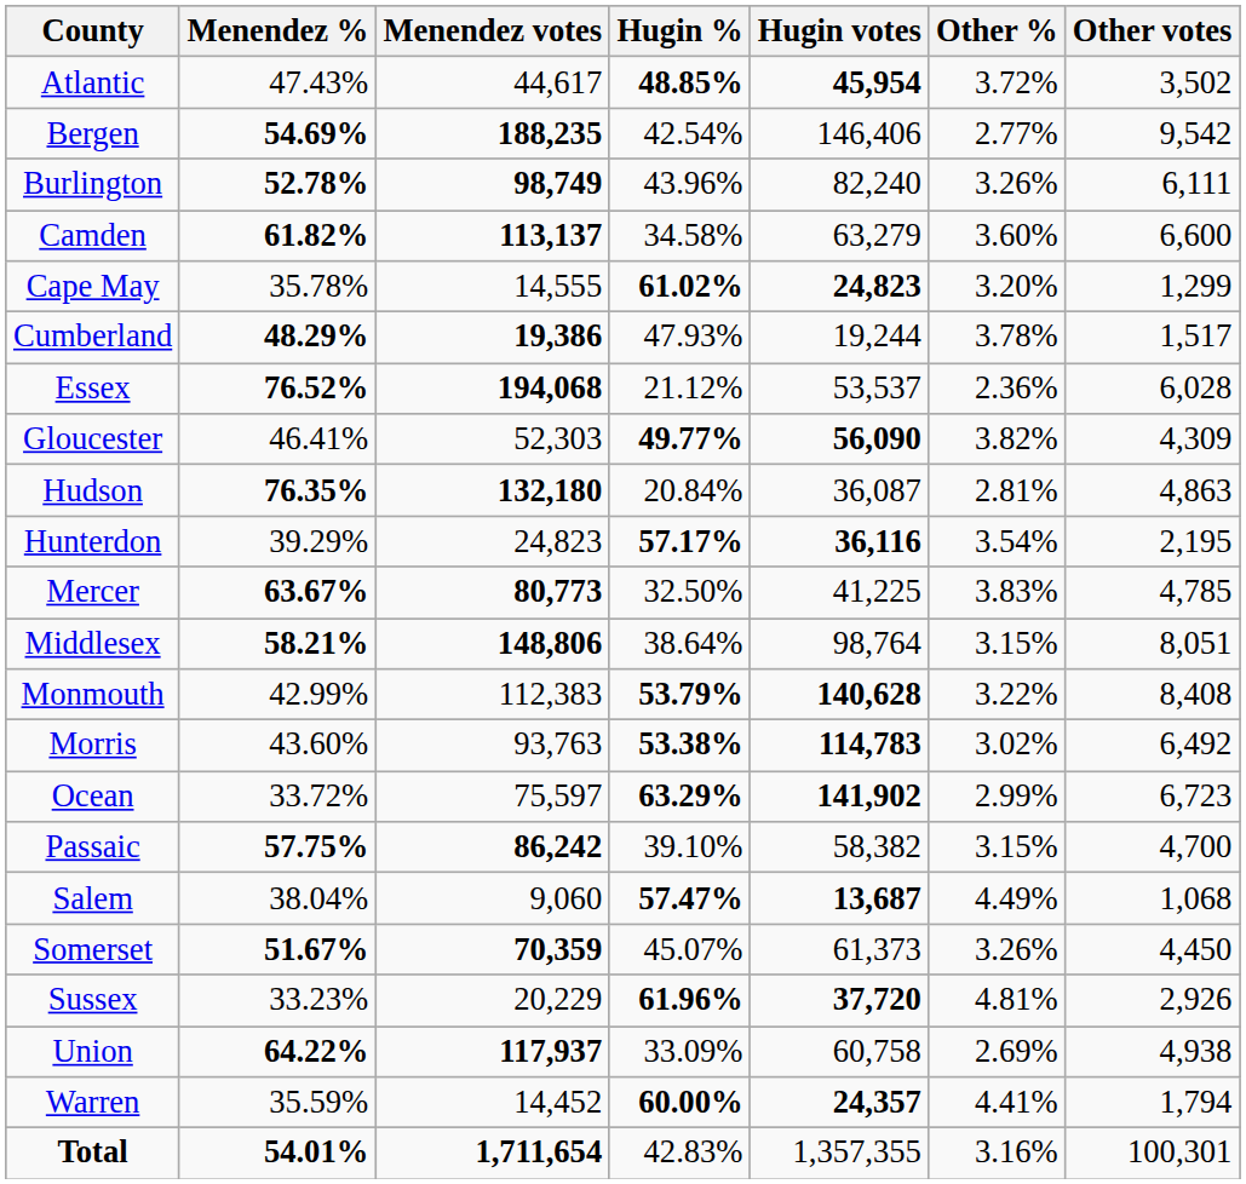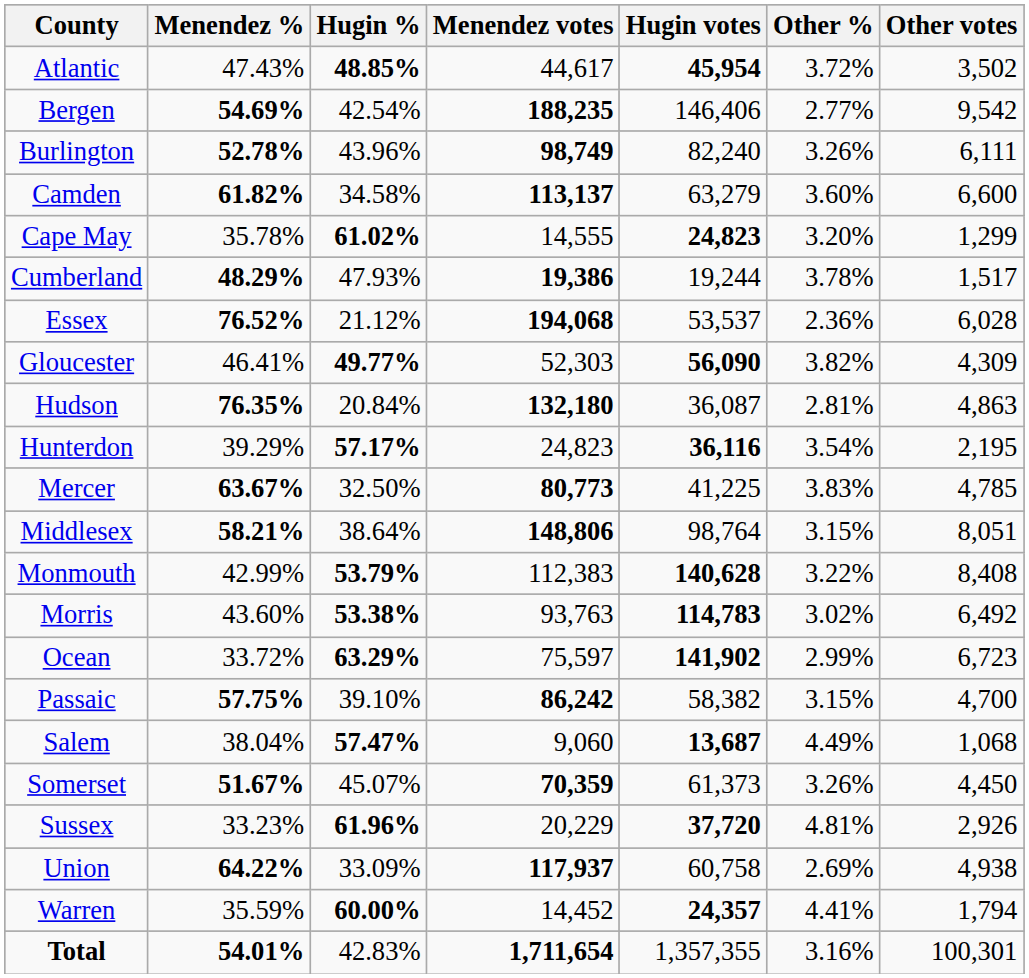 <table class="wikitable sortable" style="text-align:right">
 <tr>
 <th>County</th>
 <th>Menendez %</th>
+<th>Hugin %</th>
 <th>Menendez votes</th>
-<th>Hugin %</th>
 <th>Hugin votes</th>
 <th>Other %</th>
 <th>Other votes</th>
 </tr>
 <tr>
 <td align="center" ><a href='#'>Atlantic</a></td>
 <td>47.43%</td>
+<td><strong>48.85%</strong></td>
 <td>44,617</td>
-<td><strong>48.85%</strong></td>
 <td><strong>45,954</strong></td>
 <td>3.72%</td>
 <td>3,502</td>
 </tr>
 <tr>
 <td align="center" ><a href='#'>Bergen</a></td>
 <td><strong>54.69%</strong></td>
+<td>42.54%</td>
 <td><strong>188,235</strong></td>
-<td>42.54%</td>
 <td>146,406</td>
 <td>2.77%</td>
 <td>9,542</td>
 </tr>
 <tr>
 <td align="center" ><a href='#'>Burlington</a></td>
 <td><strong>52.78%</strong></td>
+<td>43.96%</td>
 <td><strong>98,749</strong></td>
-<td>43.96%</td>
 <td>82,240</td>
 <td>3.26%</td>
 <td>6,111</td>
 </tr>
 <tr>
 <td align="center" ><a href='#'>Camden</a></td>
 <td><strong>61.82%</strong></td>
+<td>34.58%</td>
 <td><strong>113,137</strong></td>
-<td>34.58%</td>
 <td>63,279</td>
 <td>3.60%</td>
 <td>6,600</td>
 </tr>
 <tr>
 <td align="center" ><a href='#'>Cape May</a></td>
 <td>35.78%</td>
+<td><strong>61.02%</strong></td>
 <td>14,555</td>
-<td><strong>61.02%</strong></td>
 <td><strong>24,823</strong></td>
 <td>3.20%</td>
 <td>1,299</td>
 </tr>
 <tr>
 <td align="center" ><a href='#'>Cumberland</a></td>
 <td><strong>48.29%</strong></td>
+<td>47.93%</td>
 <td><strong>19,386</strong></td>
-<td>47.93%</td>
 <td>19,244</td>
 <td>3.78%</td>
 <td>1,517</td>
 </tr>
 <tr>
 <td align="center" ><a href='#'>Essex</a></td>
 <td><strong>76.52%</strong></td>
+<td>21.12%</td>
 <td><strong>194,068</strong></td>
-<td>21.12%</td>
 <td>53,537</td>
 <td>2.36%</td>
 <td>6,028</td>
 </tr>
 <tr>
 <td align="center" ><a href='#'>Gloucester</a></td>
 <td>46.41%</td>
+<td><strong>49.77%</strong></td>
 <td>52,303</td>
-<td><strong>49.77%</strong></td>
 <td><strong>56,090</strong></td>
 <td>3.82%</td>
 <td>4,309</td>
 </tr>
 <tr>
 <td align="center" ><a href='#'>Hudson</a></td>
 <td><strong>76.35%</strong></td>
+<td>20.84%</td>
 <td><strong>132,180</strong></td>
-<td>20.84%</td>
 <td>36,087</td>
 <td>2.81%</td>
 <td>4,863</td>
 </tr>
 <tr>
 <td align="center" ><a href='#'>Hunterdon</a></td>
 <td>39.29%</td>
+<td><strong>57.17%</strong></td>
 <td>24,823</td>
-<td><strong>57.17%</strong></td>
 <td><strong>36,116</strong></td>
 <td>3.54%</td>
 <td>2,195</td>
 </tr>
 <tr>
 <td align="center" ><a href='#'>Mercer</a></td>
 <td><strong>63.67%</strong></td>
+<td>32.50%</td>
 <td><strong>80,773</strong></td>
-<td>32.50%</td>
 <td>41,225</td>
 <td>3.83%</td>
 <td>4,785</td>
 </tr>
 <tr>
 <td align="center" ><a href='#'>Middlesex</a></td>
 <td><strong>58.21%</strong></td>
+<td>38.64%</td>
 <td><strong>148,806</strong></td>
-<td>38.64%</td>
 <td>98,764</td>
 <td>3.15%</td>
 <td>8,051</td>
 </tr>
 <tr>
 <td align="center" ><a href='#'>Monmouth</a></td>
 <td>42.99%</td>
+<td><strong>53.79%</strong></td>
 <td>112,383</td>
-<td><strong>53.79%</strong></td>
 <td><strong>140,628</strong></td>
 <td>3.22%</td>
 <td>8,408</td>
 </tr>
 <tr>
 <td align="center" ><a href='#'>Morris</a></td>
 <td>43.60%</td>
+<td><strong>53.38%</strong></td>
 <td>93,763</td>
-<td><strong>53.38%</strong></td>
 <td><strong>114,783</strong></td>
 <td>3.02%</td>
 <td>6,492</td>
 </tr>
 <tr>
 <td align="center" ><a href='#'>Ocean</a></td>
 <td>33.72%</td>
+<td><strong>63.29%</strong></td>
 <td>75,597</td>
-<td><strong>63.29%</strong></td>
 <td><strong>141,902</strong></td>
 <td>2.99%</td>
 <td>6,723</td>
 </tr>
 <tr>
 <td align="center" ><a href='#'>Passaic</a></td>
 <td><strong>57.75%</strong></td>
+<td>39.10%</td>
 <td><strong>86,242</strong></td>
-<td>39.10%</td>
 <td>58,382</td>
 <td>3.15%</td>
 <td>4,700</td>
 </tr>
 <tr>
 <td align="center" ><a href='#'>Salem</a></td>
 <td>38.04%</td>
+<td><strong>57.47%</strong></td>
 <td>9,060</td>
-<td><strong>57.47%</strong></td>
 <td><strong>13,687</strong></td>
 <td>4.49%</td>
 <td>1,068</td>
 </tr>
 <tr>
 <td align="center" ><a href='#'>Somerset</a></td>
 <td><strong>51.67%</strong></td>
+<td>45.07%</td>
 <td><strong>70,359</strong></td>
-<td>45.07%</td>
 <td>61,373</td>
 <td>3.26%</td>
 <td>4,450</td>
 </tr>
 <tr>
 <td align="center" ><a href='#'>Sussex</a></td>
 <td>33.23%</td>
+<td><strong>61.96%</strong></td>
 <td>20,229</td>
-<td><strong>61.96%</strong></td>
 <td><strong>37,720</strong></td>
 <td>4.81%</td>
 <td>2,926</td>
 </tr>
 <tr>
 <td align="center" ><a href='#'>Union</a></td>
 <td><strong>64.22%</strong></td>
+<td>33.09%</td>
 <td><strong>117,937</strong></td>
-<td>33.09%</td>
 <td>60,758</td>
 <td>2.69%</td>
 <td>4,938</td>
 </tr>
 <tr>
 <td align="center" ><a href='#'>Warren</a></td>
 <td>35.59%</td>
+<td><strong>60.00%</strong></td>
 <td>14,452</td>
-<td><strong>60.00%</strong></td>
 <td><strong>24,357</strong></td>
 <td>4.41%</td>
 <td>1,794</td>
 </tr>
 <tr>
 <td align="center" ><strong>Total</strong></td>
 <td><strong>54.01%</strong></td>
+<td>42.83%</td>
 <td><strong>1,711,654</strong></td>
-<td>42.83%</td>
 <td>1,357,355</td>
 <td>3.16%</td>
 <td>100,301</td>
 </tr>
 </table>
